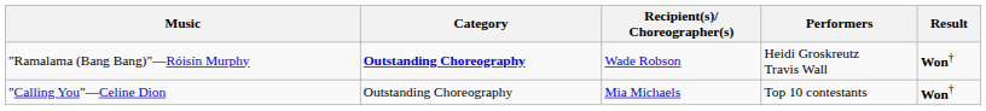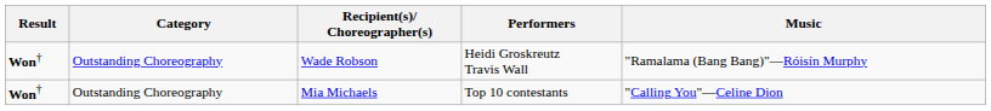 <table class="wikitable" style="width:90%;">
 <tr>
-<th>Music</th>
+<th>Result</th>
 <th>Category</th>
 <th>Recipient(s)/<br>Choreographer(s)</th>
 <th>Performers</th>
-<th>Result</th>
+<th>Music</th>
 </tr>
 <tr>
-<td>"Ramalama (Bang Bang)"—<a href='#'>Róisín Murphy</a></td>
-<td><strong><a href='#'>Outstanding Choreography</a></strong></td>
+<td><strong>Won</strong><sup>†</sup></td>
+<td><a href='#'>Outstanding Choreography</a></td>
 <td><a href='#'>Wade Robson</a></td>
 <td>Heidi Groskreutz<br>Travis Wall</td>
-<td><strong>Won</strong><sup>†</sup></td>
+<td>"Ramalama (Bang Bang)"—<a href='#'>Róisín Murphy</a></td>
 </tr>
 <tr>
-<td>"<a href='#'>Calling You</a>"—<a href='#'>Celine Dion</a></td>
+<td><strong>Won</strong><sup>†</sup></td>
 <td>Outstanding Choreography</td>
 <td><a href='#'>Mia Michaels</a></td>
 <td>Top 10 contestants</td>
-<td><strong>Won</strong><sup>†</sup></td>
+<td>"<a href='#'>Calling You</a>"—<a href='#'>Celine Dion</a></td>
 </tr>
 </table>
